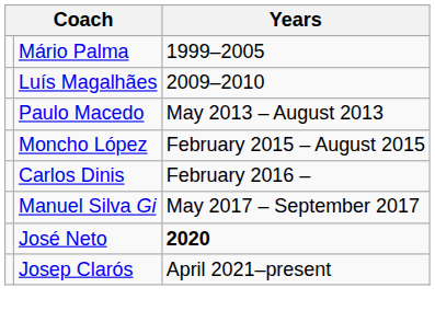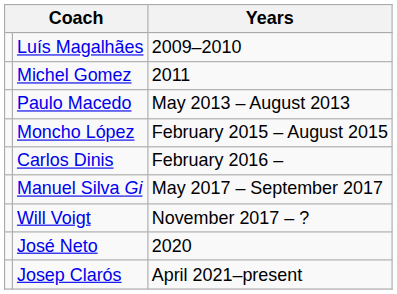 <table class="wikitable">
 <tr>
 <th colspan=2>Coach</th>
 <th>Years</th>
 </tr>
 <tr>
 <td></td>
-<td><a href='#'>Mário Palma</a></td>
-<td>1999–2005</td>
+<td><a href='#'>Luís Magalhães</a></td>
+<td>2009–2010</td>
 </tr>
 <tr>
 <td></td>
-<td><a href='#'>Luís Magalhães</a></td>
-<td>2009–2010</td>
+<td><a href='#'>Michel Gomez</a></td>
+<td>2011</td>
 </tr>
 <tr>
 <td></td>
 <td><a href='#'>Paulo Macedo</a></td>
 <td>May 2013 – August 2013</td>
 </tr>
 <tr>
 <td></td>
 <td><a href='#'>Moncho López</a></td>
 <td>February 2015 – August 2015</td>
 </tr>
 <tr>
 <td></td>
 <td><a href='#'>Carlos Dinis</a></td>
 <td>February 2016 –</td>
 </tr>
 <tr>
 <td></td>
 <td><a href='#'>Manuel Silva <em>Gi</em></a></td>
 <td>May 2017 – September 2017</td>
 </tr>
 <tr>
 <td></td>
+<td><a href='#'>Will Voigt</a></td>
+<td>November 2017 – ?</td>
+</tr>
+<tr>
+<td></td>
 <td><a href='#'>José Neto</a></td>
-<td><strong>2020</strong></td>
+<td>2020</td>
 </tr>
 <tr>
 <td></td>
 <td><a href='#'>Josep Clarós</a></td>
 <td>April 2021–present</td>
 </tr>
 </table>
